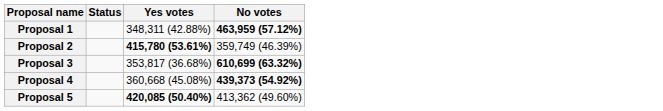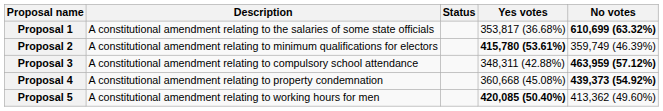 <table class="wikitable sortable plainrowheaders">
 <tr>
 <th scope="col">Proposal name</th>
+<th class="unsortable" scope="col">Description</th>
 <th scope="col">Status</th>
 <th scope="col">Yes votes</th>
 <th scope="col">No votes</th>
 </tr>
 <tr>
 <th scope="row">Proposal 1</th>
+<td>A constitutional amendment relating to the salaries of some state officials</td>
 <td></td>
-<td>348,311 (42.88%)</td>
-<td><strong>463,959 (57.12%)</strong></td>
+<td>353,817 (36.68%)</td>
+<td><strong>610,699 (63.32%)</strong></td>
 </tr>
 <tr>
 <th scope="row">Proposal 2</th>
+<td>A constitutional amendment relating to minimum qualifications for electors</td>
 <td></td>
 <td><strong>415,780 (53.61%)</strong></td>
 <td>359,749 (46.39%)</td>
 </tr>
 <tr>
 <th scope="row">Proposal 3</th>
+<td>A constitutional amendment relating to compulsory school attendance</td>
 <td></td>
-<td>353,817 (36.68%)</td>
-<td><strong>610,699 (63.32%)</strong></td>
+<td>348,311 (42.88%)</td>
+<td><strong>463,959 (57.12%)</strong></td>
 </tr>
 <tr>
 <th scope="row">Proposal 4</th>
+<td>A constitutional amendment relating to property condemnation</td>
 <td></td>
 <td>360,668 (45.08%)</td>
 <td><strong>439,373 (54.92%)</strong></td>
 </tr>
 <tr>
 <th scope="row">Proposal 5</th>
+<td>A constitutional amendment relating to working hours for men</td>
 <td></td>
 <td><strong>420,085 (50.40%)</strong></td>
 <td>413,362 (49.60%)</td>
 </tr>
 </table>
